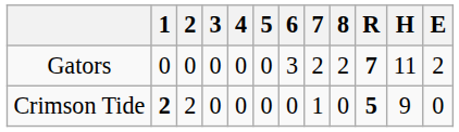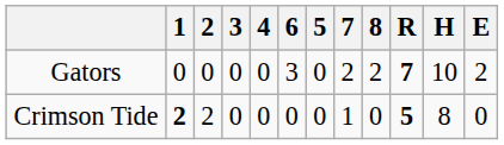 <table align = right border="2" cellpadding="4" cellspacing="0" style="margin: 1em 1em 1em 1em; background: #F9F9F9; border: 1px #aaa solid; border-collapse: collapse;">
 <tr align=center style="background: #F2F2F2;">
 <th></th>
 <th>1</th>
 <th>2</th>
 <th>3</th>
 <th>4</th>
+<th>6</th>
 <th>5</th>
-<th>6</th>
 <th>7</th>
 <th>8</th>
 <th>R</th>
 <th>H</th>
 <th>E</th>
 </tr>
 <tr align=center>
 <td>Gators</td>
 <td>0</td>
 <td>0</td>
 <td>0</td>
 <td>0</td>
+<td>3</td>
 <td>0</td>
-<td>3</td>
 <td>2</td>
 <td>2</td>
 <td><strong>7</strong></td>
-<td>11</td>
+<td>10</td>
 <td>2</td>
 </tr>
 <tr align=center>
 <td>Crimson Tide</td>
 <td><strong>2</strong></td>
 <td>2</td>
 <td>0</td>
 <td>0</td>
 <td>0</td>
 <td>0</td>
 <td>1</td>
 <td>0</td>
 <td><strong>5</strong></td>
-<td>9</td>
+<td>8</td>
 <td>0</td>
 </tr>
 </table>
